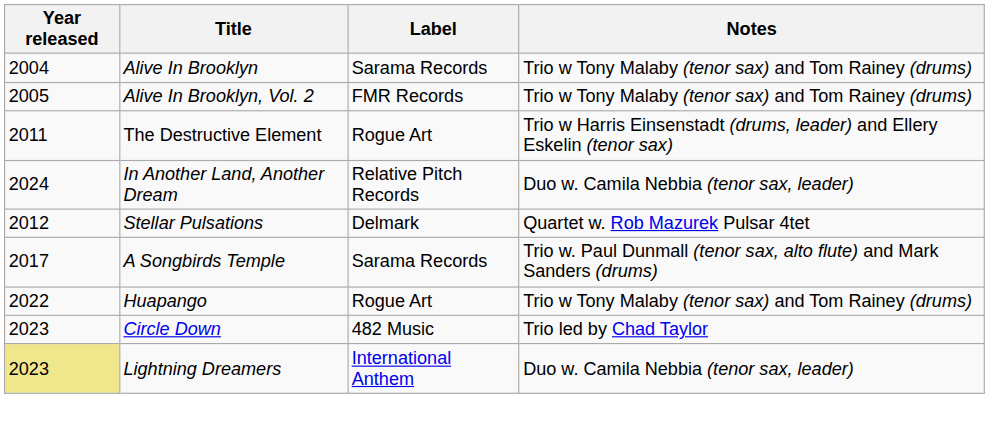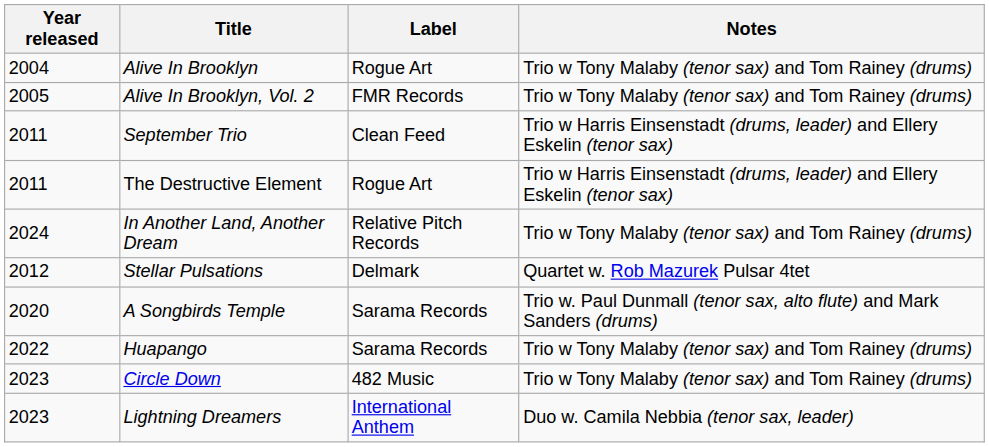 <table class="wikitable sortable">
 <tr>
 <th>Year released</th>
 <th>Title</th>
 <th>Label</th>
 <th>Notes</th>
 </tr>
 <tr>
 <td>2004</td>
 <td><em>Alive In Brooklyn</em></td>
-<td>Sarama Records</td>
+<td>Rogue Art</td>
 <td>Trio w Tony Malaby <em>(tenor sax)</em> and Tom Rainey  <em>(drums)</em></td>
 </tr>
 <tr>
 <td>2005</td>
 <td><em>Alive In Brooklyn, Vol. 2</em></td>
 <td>FMR Records</td>
 <td>Trio w Tony Malaby <em>(tenor sax)</em> and Tom Rainey  <em>(drums)</em></td>
+</tr>
+<tr>
+<td>2011</td>
+<td><em>September Trio</em></td>
+<td>Clean Feed</td>
+<td>Trio w Harris Einsenstadt <em>(drums, leader)</em> and Ellery Eskelin <em>(tenor sax)</em></td>
 </tr>
 <tr>
 <td>2011</td>
 <td>The Destructive Element</td>
 <td>Rogue Art</td>
 <td>Trio w Harris Einsenstadt <em>(drums, leader)</em> and Ellery Eskelin <em>(tenor sax)</em></td>
 </tr>
 <tr>
 <td>2024</td>
 <td><em>In Another Land, Another Dream</em></td>
 <td>Relative Pitch Records</td>
-<td>Duo w. Camila Nebbia <em>(tenor sax, leader)</em></td>
+<td>Trio w Tony Malaby <em>(tenor sax)</em> and Tom Rainey  <em>(drums)</em></td>
 </tr>
 <tr>
 <td>2012</td>
 <td><em>Stellar Pulsations</em></td>
 <td>Delmark</td>
 <td>Quartet w. <a href='#'>Rob Mazurek</a> Pulsar 4tet</td>
 </tr>
 <tr>
-<td>2017</td>
+<td>2020</td>
 <td><em>A Songbirds Temple</em></td>
 <td>Sarama Records</td>
 <td>Trio w. Paul Dunmall <em>(tenor sax, alto flute)</em> and Mark Sanders <em>(drums)</em></td>
 </tr>
 <tr>
 <td>2022</td>
 <td><em>Huapango</em></td>
-<td>Rogue Art</td>
+<td>Sarama Records</td>
 <td>Trio w Tony Malaby <em>(tenor sax)</em> and Tom Rainey  <em>(drums)</em></td>
 </tr>
 <tr>
 <td>2023</td>
 <td><em><a href='#'>Circle Down</a></em></td>
 <td>482 Music</td>
-<td>Trio led by <a href='#'>Chad Taylor</a></td>
+<td>Trio w Tony Malaby <em>(tenor sax)</em> and Tom Rainey  <em>(drums)</em></td>
 </tr>
 <tr>
-<td style="background: khaki;">2023</td>
+<td>2023</td>
 <td><em>Lightning Dreamers</em></td>
 <td><a href='#'>International Anthem</a></td>
 <td>Duo w. Camila Nebbia <em>(tenor sax, leader)</em></td>
 </tr>
 </table>
